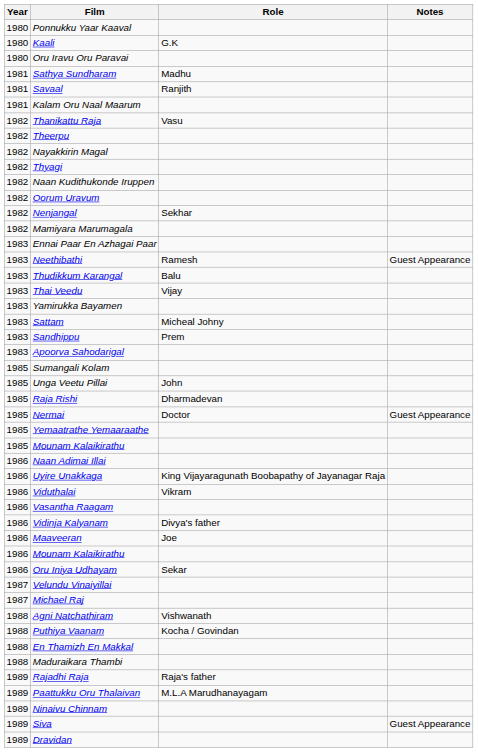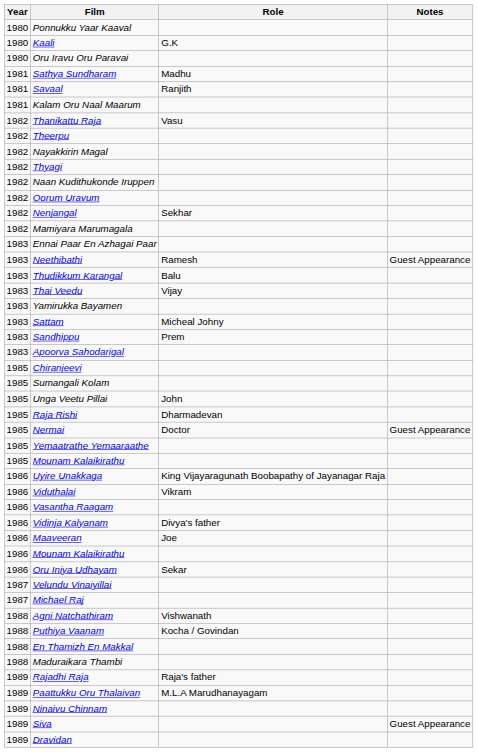 <table class="wikitable">
 <tr>
 <th>Year</th>
 <th>Film</th>
 <th>Role</th>
 <th>Notes</th>
 </tr>
 <tr>
 <td>1980</td>
 <td><em>Ponnukku Yaar Kaaval</em></td>
 <td></td>
 <td></td>
 </tr>
 <tr>
 <td>1980</td>
 <td><em><a href='#'>Kaali</a></em></td>
 <td>G.K</td>
 <td></td>
 </tr>
 <tr>
 <td>1980</td>
 <td><em>Oru Iravu Oru Paravai</em></td>
 <td></td>
 <td></td>
 </tr>
 <tr>
 <td>1981</td>
 <td><em><a href='#'>Sathya Sundharam</a></em></td>
 <td>Madhu</td>
 <td></td>
 </tr>
 <tr>
 <td>1981</td>
 <td><em><a href='#'>Savaal</a></em></td>
 <td>Ranjith</td>
 <td></td>
 </tr>
 <tr>
 <td>1981</td>
 <td><em>Kalam Oru Naal Maarum</em></td>
 <td></td>
 <td></td>
 </tr>
 <tr>
 <td>1982</td>
 <td><em><a href='#'>Thanikattu Raja</a></em></td>
 <td>Vasu</td>
 <td></td>
 </tr>
 <tr>
 <td>1982</td>
 <td><em><a href='#'>Theerpu</a></em></td>
 <td></td>
 <td></td>
 </tr>
 <tr>
 <td>1982</td>
 <td><em>Nayakkirin Magal</em></td>
 <td></td>
 <td></td>
 </tr>
 <tr>
 <td>1982</td>
 <td><em><a href='#'>Thyagi</a></em></td>
 <td></td>
 <td></td>
 </tr>
 <tr>
 <td>1982</td>
 <td><em>Naan Kudithukonde Iruppen</em></td>
 <td></td>
 <td></td>
 </tr>
 <tr>
 <td>1982</td>
 <td><em><a href='#'>Oorum Uravum</a></em></td>
 <td></td>
 <td></td>
 </tr>
 <tr>
 <td>1982</td>
 <td><em><a href='#'>Nenjangal</a></em></td>
 <td>Sekhar</td>
 <td></td>
 </tr>
 <tr>
 <td>1982</td>
 <td><em>Mamiyara Marumagala</em></td>
 <td></td>
 <td></td>
 </tr>
 <tr>
 <td>1983</td>
 <td><em>Ennai Paar En Azhagai Paar</em></td>
 <td></td>
 <td></td>
 </tr>
 <tr>
 <td>1983</td>
 <td><em><a href='#'>Neethibathi</a></em></td>
 <td>Ramesh</td>
 <td>Guest Appearance</td>
 </tr>
 <tr>
 <td>1983</td>
 <td><em><a href='#'>Thudikkum Karangal</a></em></td>
 <td>Balu</td>
 <td></td>
 </tr>
 <tr>
 <td>1983</td>
 <td><em><a href='#'>Thai Veedu</a></em></td>
 <td>Vijay</td>
 <td></td>
 </tr>
 <tr>
 <td>1983</td>
 <td><em>Yamirukka Bayamen</em></td>
 <td></td>
 <td></td>
 </tr>
 <tr>
 <td>1983</td>
 <td><em><a href='#'>Sattam</a></em></td>
 <td>Micheal Johny</td>
 <td></td>
 </tr>
 <tr>
 <td>1983</td>
 <td><em><a href='#'>Sandhippu</a></em></td>
 <td>Prem</td>
 <td></td>
 </tr>
 <tr>
 <td>1983</td>
 <td><em><a href='#'>Apoorva Sahodarigal</a></em></td>
 <td></td>
 <td></td>
 </tr>
 <tr>
 <td>1985</td>
+<td><em><a href='#'>Chiranjeevi</a></em></td>
+<td></td>
+<td></td>
+</tr>
+<tr>
+<td>1985</td>
 <td><em>Sumangali Kolam</em></td>
 <td></td>
 <td></td>
 </tr>
 <tr>
 <td>1985</td>
 <td><em>Unga Veetu Pillai</em></td>
 <td>John</td>
 <td></td>
 </tr>
 <tr>
 <td>1985</td>
 <td><em><a href='#'>Raja Rishi</a></em></td>
 <td>Dharmadevan</td>
 <td></td>
 </tr>
 <tr>
 <td>1985</td>
 <td><em><a href='#'>Nermai</a></em></td>
 <td>Doctor</td>
 <td>Guest Appearance</td>
 </tr>
 <tr>
 <td>1985</td>
 <td><em><a href='#'>Yemaatrathe Yemaaraathe</a></em></td>
 <td></td>
 <td></td>
 </tr>
 <tr>
 <td>1985</td>
 <td><em><a href='#'>Mounam Kalaikirathu</a></em></td>
-<td></td>
-<td></td>
-</tr>
-<tr>
-<td>1986</td>
-<td><em><a href='#'>Naan Adimai Illai</a></em></td>
 <td></td>
 <td></td>
 </tr>
 <tr>
 <td>1986</td>
 <td><em><a href='#'>Uyire Unakkaga</a></em></td>
 <td>King Vijayaragunath Boobapathy of Jayanagar Raja</td>
 <td></td>
 </tr>
 <tr>
 <td>1986</td>
 <td><em><a href='#'>Viduthalai</a></em></td>
 <td>Vikram</td>
 <td></td>
 </tr>
 <tr>
 <td>1986</td>
 <td><em><a href='#'>Vasantha Raagam</a></em></td>
 <td></td>
 <td></td>
 </tr>
 <tr>
 <td>1986</td>
 <td><em><a href='#'>Vidinja Kalyanam</a></em></td>
 <td>Divya's father</td>
 <td></td>
 </tr>
 <tr>
 <td>1986</td>
 <td><em><a href='#'>Maaveeran</a></em></td>
 <td>Joe</td>
 <td></td>
 </tr>
 <tr>
 <td>1986</td>
 <td><em><a href='#'>Mounam Kalaikirathu</a></em></td>
 <td></td>
 <td></td>
 </tr>
 <tr>
 <td>1986</td>
 <td><em><a href='#'>Oru Iniya Udhayam</a></em></td>
 <td>Sekar</td>
 <td></td>
 </tr>
 <tr>
 <td>1987</td>
 <td><em><a href='#'>Velundu Vinaiyillai</a></em></td>
 <td></td>
 <td></td>
 </tr>
 <tr>
 <td>1987</td>
 <td><em><a href='#'>Michael Raj</a></em></td>
 <td></td>
 <td></td>
 </tr>
 <tr>
 <td>1988</td>
 <td><em><a href='#'>Agni Natchathiram</a> </em></td>
 <td>Vishwanath</td>
 <td></td>
 </tr>
 <tr>
 <td>1988</td>
 <td><em><a href='#'>Puthiya Vaanam</a></em></td>
 <td>Kocha / Govindan</td>
 <td></td>
 </tr>
 <tr>
 <td>1988</td>
 <td><em><a href='#'>En Thamizh En Makkal</a></em></td>
 <td></td>
 <td></td>
 </tr>
 <tr>
 <td>1988</td>
 <td><em>Maduraikara Thambi </em></td>
 <td></td>
 <td></td>
 </tr>
 <tr>
 <td>1989</td>
 <td><em><a href='#'>Rajadhi Raja</a></em></td>
 <td>Raja's father</td>
 <td></td>
 </tr>
 <tr>
 <td>1989</td>
 <td><em><a href='#'>Paattukku Oru Thalaivan</a></em></td>
 <td>M.L.A Marudhanayagam</td>
 <td></td>
 </tr>
 <tr>
 <td>1989</td>
 <td><em><a href='#'>Ninaivu Chinnam</a></em></td>
 <td></td>
 <td></td>
 </tr>
 <tr>
 <td>1989</td>
 <td><em><a href='#'>Siva</a></em></td>
 <td></td>
 <td>Guest Appearance</td>
 </tr>
 <tr>
 <td>1989</td>
 <td><em><a href='#'>Dravidan</a> </em></td>
 <td></td>
 <td></td>
 </tr>
 </table>
